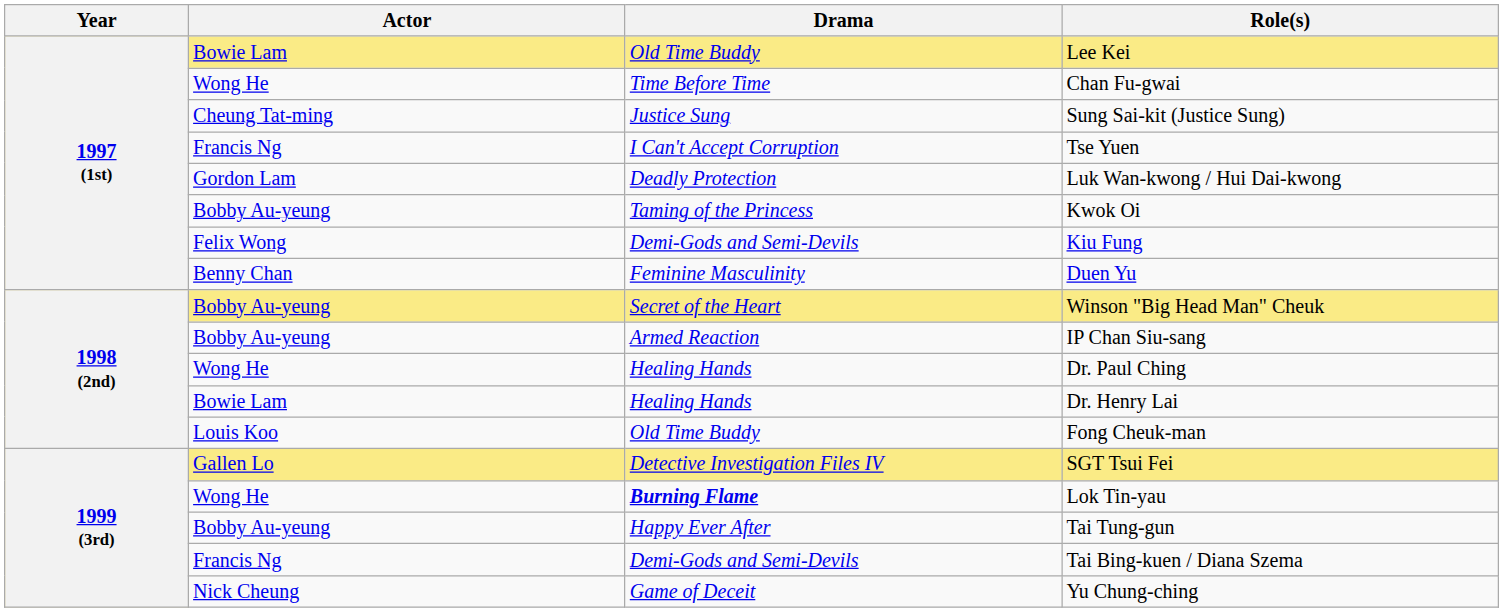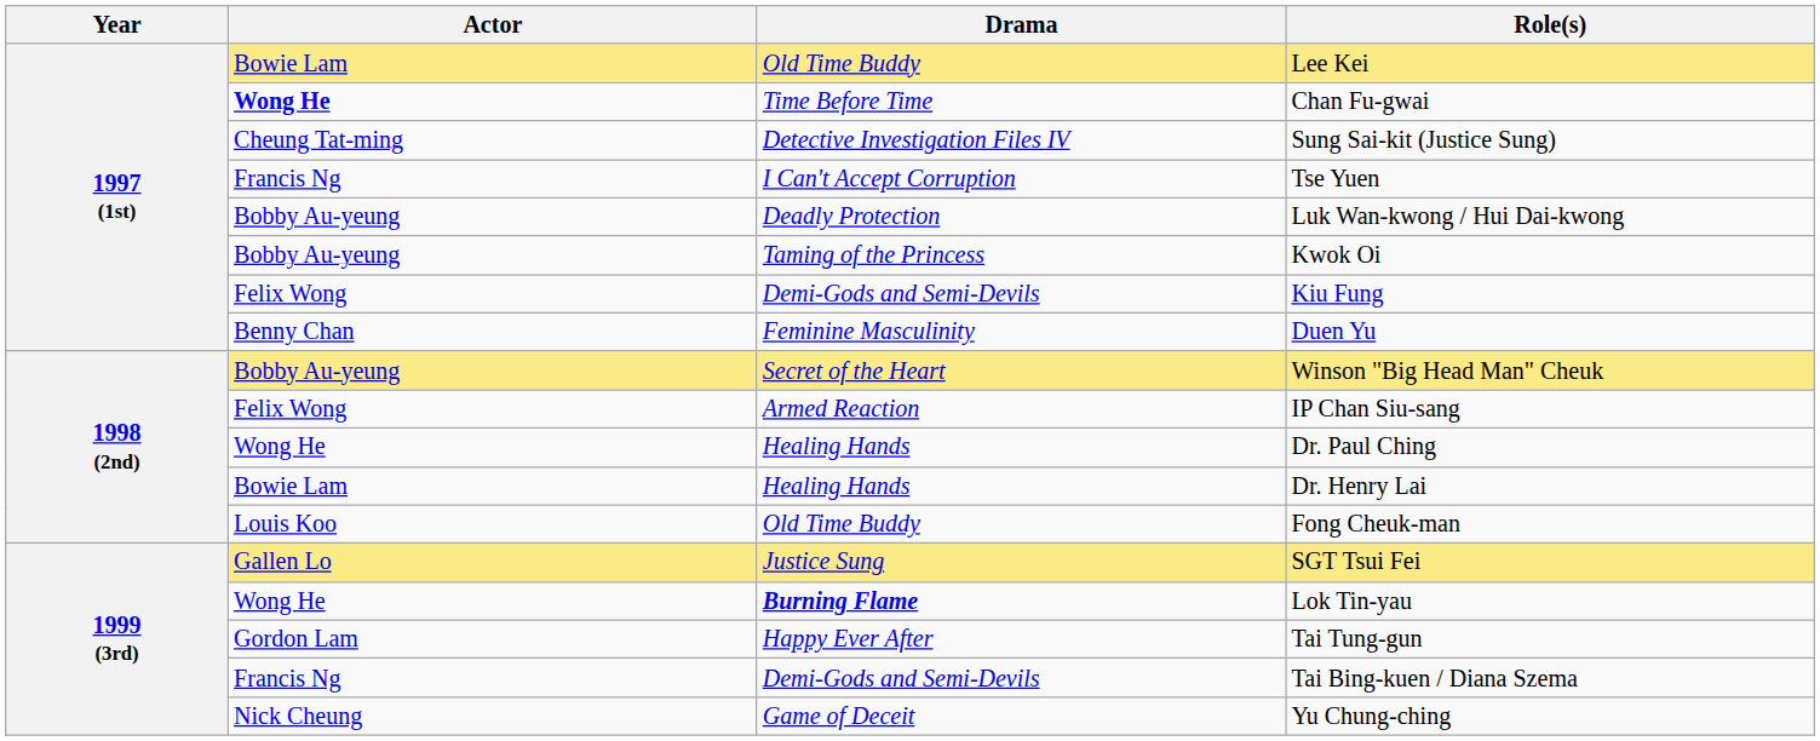 <table class="wikitable">
 <tr>
 <th width="8%">Year</th>
 <th width="19%">Actor</th>
 <th width="19%">Drama</th>
 <th width="19%">Role(s)</th>
 </tr>
 <tr style="background:#FAEB86">
 <th rowspan="8"><strong><a href='#'>1997</a></strong><br><small>(1st)</small></th>
 <td><a href='#'>Bowie Lam</a></td>
 <td><em><a href='#'>Old Time Buddy</a></em></td>
 <td>Lee Kei</td>
 </tr>
 <tr>
-<td><a href='#'>Wong He</a></td>
+<td><strong><a href='#'>Wong He</a></strong></td>
 <td><em><a href='#'>Time Before Time</a></em></td>
 <td>Chan Fu-gwai</td>
 </tr>
 <tr>
 <td><a href='#'>Cheung Tat-ming</a></td>
-<td><em><a href='#'>Justice Sung</a></em></td>
+<td><em><a href='#'>Detective Investigation Files IV</a></em></td>
 <td>Sung Sai-kit (Justice Sung)</td>
 </tr>
 <tr>
 <td><a href='#'>Francis Ng</a></td>
 <td><em><a href='#'>I Can't Accept Corruption</a></em></td>
 <td>Tse Yuen</td>
 </tr>
 <tr>
-<td><a href='#'>Gordon Lam</a></td>
+<td><a href='#'>Bobby Au-yeung</a></td>
 <td><em><a href='#'>Deadly Protection</a></em></td>
 <td>Luk Wan-kwong / Hui Dai-kwong</td>
 </tr>
 <tr>
 <td><a href='#'>Bobby Au-yeung</a></td>
 <td><em><a href='#'>Taming of the Princess</a></em></td>
 <td>Kwok Oi</td>
 </tr>
 <tr>
 <td><a href='#'>Felix Wong</a></td>
 <td><em><a href='#'>Demi-Gods and Semi-Devils</a></em></td>
 <td><a href='#'>Kiu Fung</a></td>
 </tr>
 <tr>
 <td><a href='#'>Benny Chan</a></td>
 <td><em><a href='#'>Feminine Masculinity</a></em></td>
 <td><a href='#'>Duen Yu</a></td>
 </tr>
 <tr style="background:#FAEB86">
 <th rowspan="5"><strong><a href='#'>1998</a></strong><br><small>(2nd)</small></th>
 <td><a href='#'>Bobby Au-yeung</a></td>
 <td><em><a href='#'>Secret of the Heart</a></em></td>
 <td>Winson "Big Head Man" Cheuk</td>
 </tr>
 <tr>
-<td><a href='#'>Bobby Au-yeung</a></td>
+<td><a href='#'>Felix Wong</a></td>
 <td><em><a href='#'>Armed Reaction</a></em></td>
 <td>IP Chan Siu-sang</td>
 </tr>
 <tr>
 <td><a href='#'>Wong He</a></td>
 <td><em><a href='#'>Healing Hands</a></em></td>
 <td>Dr. Paul Ching</td>
 </tr>
 <tr>
 <td><a href='#'>Bowie Lam</a></td>
 <td><em><a href='#'>Healing Hands</a></em></td>
 <td>Dr. Henry Lai</td>
 </tr>
 <tr>
 <td><a href='#'>Louis Koo</a></td>
 <td><em><a href='#'>Old Time Buddy</a></em></td>
 <td>Fong Cheuk-man</td>
 </tr>
 <tr style="background:#FAEB86">
 <th rowspan="5"><strong><a href='#'>1999</a></strong><br><small>(3rd)</small></th>
 <td><a href='#'>Gallen Lo</a></td>
-<td><em><a href='#'>Detective Investigation Files IV</a></em></td>
+<td><em><a href='#'>Justice Sung</a></em></td>
 <td>SGT Tsui Fei</td>
 </tr>
 <tr>
 <td><a href='#'>Wong He</a></td>
 <td><strong><em><a href='#'>Burning Flame</a></em></strong></td>
 <td>Lok Tin-yau</td>
 </tr>
 <tr>
-<td><a href='#'>Bobby Au-yeung</a></td>
+<td><a href='#'>Gordon Lam</a></td>
 <td><em><a href='#'>Happy Ever After</a></em></td>
 <td>Tai Tung-gun</td>
 </tr>
 <tr>
 <td><a href='#'>Francis Ng</a></td>
 <td><em><a href='#'>Demi-Gods and Semi-Devils</a></em></td>
 <td>Tai Bing-kuen / Diana Szema</td>
 </tr>
 <tr>
 <td><a href='#'>Nick Cheung</a></td>
 <td><em><a href='#'>Game of Deceit</a></em></td>
 <td>Yu Chung-ching</td>
 </tr>
 </table>
